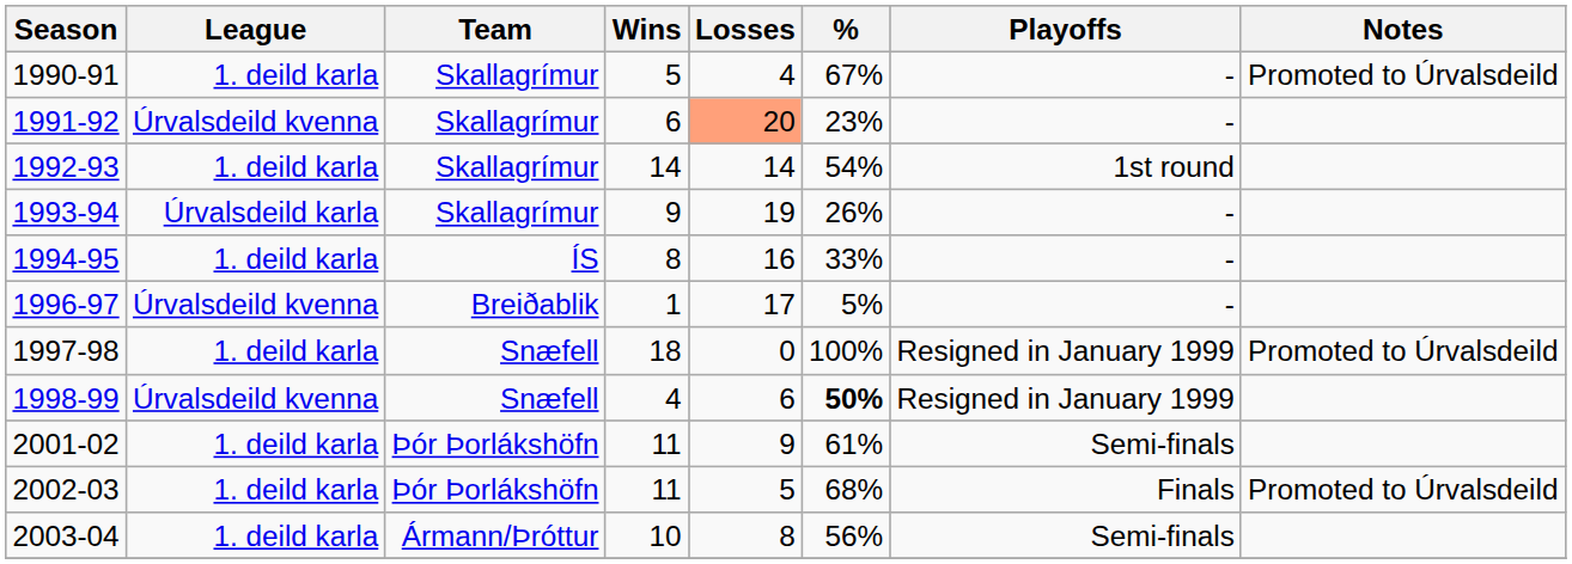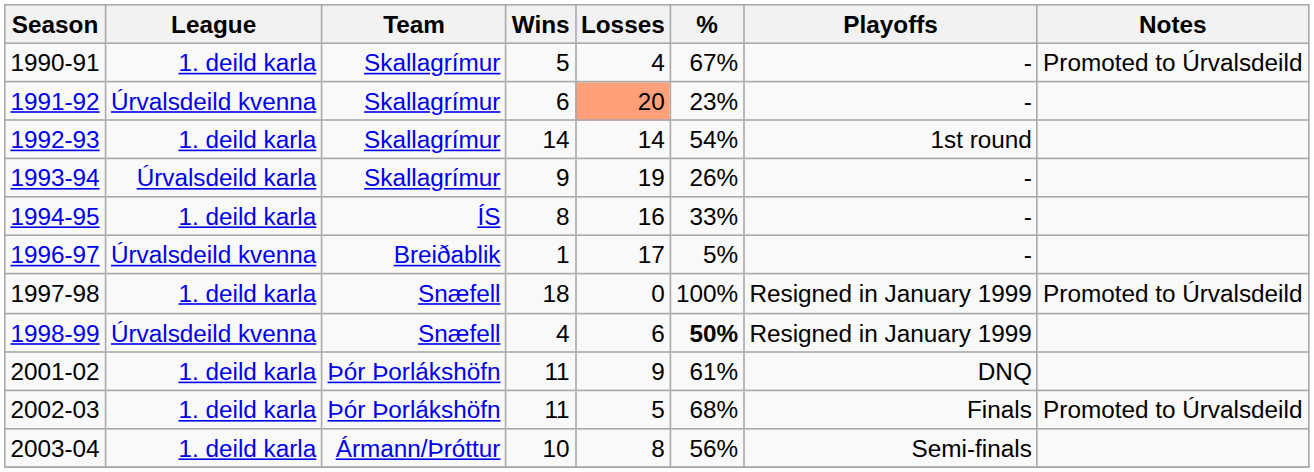 <table class="wikitable sortable" style="font-size:95%; text-align:right;">
 <tr>
 <th>Season</th>
 <th>League</th>
 <th>Team</th>
 <th>Wins</th>
 <th>Losses</th>
 <th>%</th>
 <th>Playoffs</th>
 <th>Notes</th>
 </tr>
 <tr>
 <td style="text-align:left;">1990-91</td>
 <td><a href='#'>1. deild karla</a></td>
 <td><a href='#'>Skallagrímur</a></td>
 <td>5</td>
 <td>4</td>
 <td>67%</td>
 <td>-</td>
 <td>Promoted to Úrvalsdeild</td>
 </tr>
 <tr>
 <td style="text-align:left;"><a href='#'>1991-92</a></td>
 <td><a href='#'>Úrvalsdeild kvenna</a></td>
 <td><a href='#'>Skallagrímur</a></td>
 <td>6</td>
 <td style="background: lightsalmon;">20</td>
 <td>23%</td>
 <td>-</td>
 <td></td>
 </tr>
 <tr>
 <td style="text-align:left;"><a href='#'>1992-93</a></td>
 <td><a href='#'>1. deild karla</a></td>
 <td><a href='#'>Skallagrímur</a></td>
 <td>14</td>
 <td>14</td>
 <td>54%</td>
 <td>1st round</td>
 <td></td>
 </tr>
 <tr>
 <td style="text-align:left;"><a href='#'>1993-94</a></td>
 <td><a href='#'>Úrvalsdeild karla</a></td>
 <td><a href='#'>Skallagrímur</a></td>
 <td>9</td>
 <td>19</td>
 <td>26%</td>
 <td>-</td>
 <td></td>
 </tr>
 <tr>
 <td style="text-align:left;"><a href='#'>1994-95</a></td>
 <td><a href='#'>1. deild karla</a></td>
 <td><a href='#'>ÍS</a></td>
 <td>8</td>
 <td>16</td>
 <td>33%</td>
 <td>-</td>
 <td></td>
 </tr>
 <tr>
 <td style="text-align:left;"><a href='#'>1996-97</a></td>
 <td><a href='#'>Úrvalsdeild kvenna</a></td>
 <td><a href='#'>Breiðablik</a></td>
 <td>1</td>
 <td>17</td>
 <td>5%</td>
 <td>-</td>
 <td></td>
 </tr>
 <tr>
 <td style="text-align:left;">1997-98</td>
 <td><a href='#'>1. deild karla</a></td>
 <td><a href='#'>Snæfell</a></td>
 <td>18</td>
 <td>0</td>
 <td>100%</td>
 <td>Resigned in January 1999</td>
 <td>Promoted to Úrvalsdeild</td>
 </tr>
 <tr>
 <td style="text-align:left;"><a href='#'>1998-99</a></td>
 <td><a href='#'>Úrvalsdeild kvenna</a></td>
 <td><a href='#'>Snæfell</a></td>
 <td>4</td>
 <td>6</td>
 <td><strong>50%</strong></td>
 <td>Resigned in January 1999</td>
 <td></td>
 </tr>
 <tr>
 <td style="text-align:left;">2001-02</td>
 <td><a href='#'>1. deild karla</a></td>
 <td><a href='#'>Þór Þorlákshöfn</a></td>
 <td>11</td>
 <td>9</td>
 <td>61%</td>
-<td>Semi-finals</td>
+<td>DNQ</td>
 <td></td>
 </tr>
 <tr>
 <td style="text-align:left;">2002-03</td>
 <td><a href='#'>1. deild karla</a></td>
 <td><a href='#'>Þór Þorlákshöfn</a></td>
 <td>11</td>
 <td>5</td>
 <td>68%</td>
 <td>Finals</td>
 <td>Promoted to Úrvalsdeild</td>
 </tr>
 <tr>
 <td style="text-align:left;">2003-04</td>
 <td><a href='#'>1. deild karla</a></td>
 <td><a href='#'>Ármann/Þróttur</a></td>
 <td>10</td>
 <td>8</td>
 <td>56%</td>
 <td>Semi-finals</td>
 <td></td>
 </tr>
 <tr>
 </tr>
 </table>
